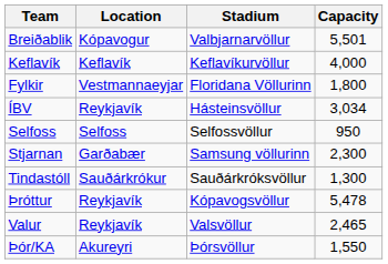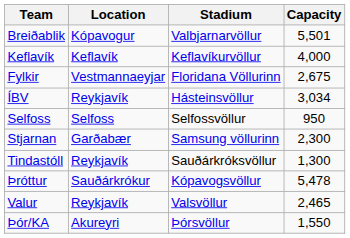 <table class="wikitable sortable">
 <tr>
 <th>Team</th>
 <th>Location</th>
 <th>Stadium</th>
 <th>Capacity</th>
 </tr>
 <tr>
 <td><a href='#'>Breiðablik</a></td>
 <td><a href='#'>Kópavogur</a></td>
 <td><a href='#'>Valbjarnarvöllur</a></td>
 <td align="center">5,501</td>
 </tr>
 <tr>
 <td><a href='#'>Keflavík</a></td>
 <td><a href='#'>Keflavík</a></td>
 <td><a href='#'>Keflavíkurvöllur</a></td>
 <td align="center">4,000</td>
 </tr>
 <tr>
 <td><a href='#'>Fylkir</a></td>
 <td><a href='#'>Vestmannaeyjar</a></td>
 <td><a href='#'>Floridana Völlurinn</a></td>
-<td align="center">1,800</td>
+<td align="center">2,675</td>
 </tr>
 <tr>
 <td><a href='#'>ÍBV</a></td>
 <td><a href='#'>Reykjavík</a></td>
 <td><a href='#'>Hásteinsvöllur</a></td>
 <td align="center">3,034</td>
 </tr>
 <tr>
 <td><a href='#'>Selfoss</a></td>
 <td><a href='#'>Selfoss</a></td>
 <td>Selfossvöllur</td>
 <td align="center">950</td>
 </tr>
 <tr>
 <td><a href='#'>Stjarnan</a></td>
 <td><a href='#'>Garðabær</a></td>
 <td><a href='#'>Samsung völlurinn</a></td>
 <td align="center">2,300</td>
 </tr>
 <tr>
 <td><a href='#'>Tindastóll</a></td>
-<td><a href='#'>Sauðárkrókur</a></td>
+<td><a href='#'>Reykjavík</a></td>
 <td>Sauðárkróksvöllur</td>
 <td align="center">1,300</td>
 </tr>
 <tr>
 <td><a href='#'>Þróttur</a></td>
-<td><a href='#'>Reykjavík</a></td>
+<td><a href='#'>Sauðárkrókur</a></td>
 <td><a href='#'>Kópavogsvöllur</a></td>
 <td align="center">5,478</td>
 </tr>
 <tr>
 <td><a href='#'>Valur</a></td>
 <td><a href='#'>Reykjavík</a></td>
 <td><a href='#'>Valsvöllur</a></td>
 <td align="center">2,465</td>
 </tr>
 <tr>
 <td><a href='#'>Þór/KA</a></td>
 <td><a href='#'>Akureyri</a></td>
 <td><a href='#'>Þórsvöllur</a></td>
 <td align="center">1,550</td>
 </tr>
 </table>
